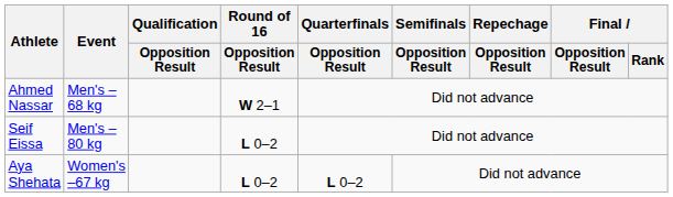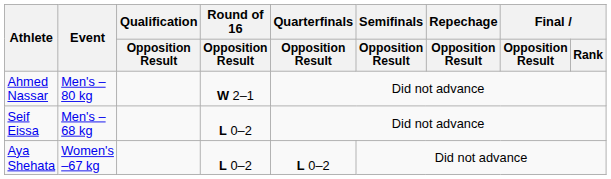 <table class=wikitable style=font-size:90%;text-align:center>
 <tr>
 <th rowspan=2>Athlete</th>
 <th rowspan=2>Event</th>
 <th>Qualification</th>
 <th>Round of 16</th>
 <th>Quarterfinals</th>
 <th>Semifinals</th>
 <th>Repechage</th>
 <th colspan=2>Final / </th>
 </tr>
 <tr style=font-size:95%>
 <th>Opposition<br>Result</th>
 <th>Opposition<br>Result</th>
 <th>Opposition<br>Result</th>
 <th>Opposition<br>Result</th>
 <th>Opposition<br>Result</th>
 <th>Opposition<br>Result</th>
 <th>Rank</th>
 </tr>
 <tr align=center>
 <td align=left><a href='#'>Ahmed Nassar</a></td>
-<td align=left><a href='#'>Men's –68 kg</a></td>
+<td align=left><a href='#'>Men's –80 kg</a></td>
 <td></td>
 <td><br><strong>W</strong> 2–1</td>
 <td colspan="5">Did not advance</td>
 </tr>
 <tr align=center>
 <td align=left><a href='#'>Seif Eissa</a></td>
-<td align=left><a href='#'>Men's –80 kg</a></td>
+<td align=left><a href='#'>Men's –68 kg</a></td>
 <td></td>
 <td><br><strong>L</strong> 0–2</td>
 <td colspan="5">Did not advance</td>
 </tr>
 <tr align=center>
 <td align=left><a href='#'>Aya Shehata</a></td>
 <td align=left><a href='#'>Women's –67 kg</a></td>
 <td></td>
 <td><br><strong>L</strong> 0–2</td>
 <td><br><strong>L</strong> 0–2</td>
 <td colspan="4">Did not advance</td>
 </tr>
 </table>
